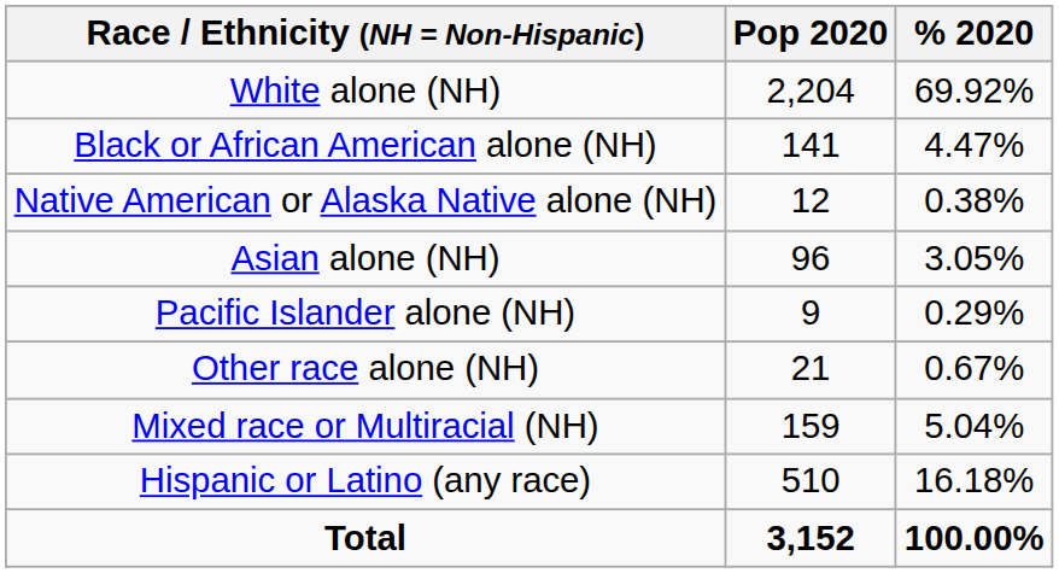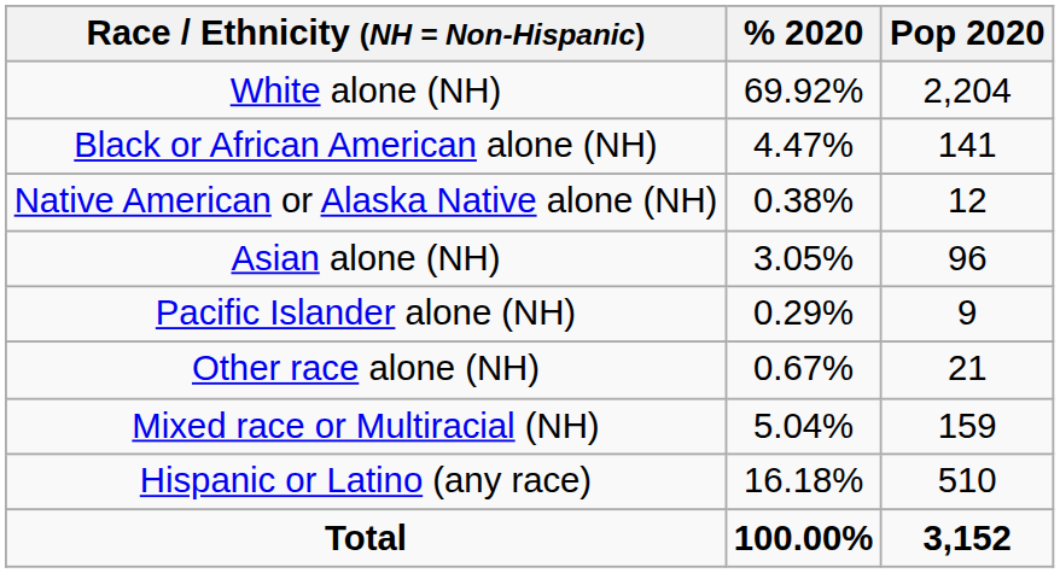 <table class="wikitable" style="text-align:center;">
 <tr>
 <th>Race / Ethnicity <small>(<em>NH = Non-Hispanic</em>)</small></th>
+<th>% 2020</th>
 <th>Pop 2020</th>
-<th>% 2020</th>
 </tr>
 <tr>
 <td><a href='#'>White</a> alone (NH)</td>
+<td>69.92%</td>
 <td>2,204</td>
-<td>69.92%</td>
 </tr>
 <tr>
 <td><a href='#'>Black or African American</a> alone (NH)</td>
+<td>4.47%</td>
 <td>141</td>
-<td>4.47%</td>
 </tr>
 <tr>
 <td><a href='#'>Native American</a> or <a href='#'>Alaska Native</a> alone (NH)</td>
+<td>0.38%</td>
 <td>12</td>
-<td>0.38%</td>
 </tr>
 <tr>
 <td><a href='#'>Asian</a> alone (NH)</td>
+<td>3.05%</td>
 <td>96</td>
-<td>3.05%</td>
 </tr>
 <tr>
 <td><a href='#'>Pacific Islander</a> alone (NH)</td>
+<td>0.29%</td>
 <td>9</td>
-<td>0.29%</td>
 </tr>
 <tr>
 <td><a href='#'>Other race</a> alone (NH)</td>
+<td>0.67%</td>
 <td>21</td>
-<td>0.67%</td>
 </tr>
 <tr>
 <td><a href='#'>Mixed race or Multiracial</a> (NH)</td>
+<td>5.04%</td>
 <td>159</td>
-<td>5.04%</td>
 </tr>
 <tr>
 <td><a href='#'>Hispanic or Latino</a> (any race)</td>
+<td>16.18%</td>
 <td>510</td>
-<td>16.18%</td>
 </tr>
 <tr>
 <td><strong>Total</strong></td>
+<td><strong>100.00%</strong></td>
 <td><strong>3,152</strong></td>
-<td><strong>100.00%</strong></td>
 </tr>
 </table>
